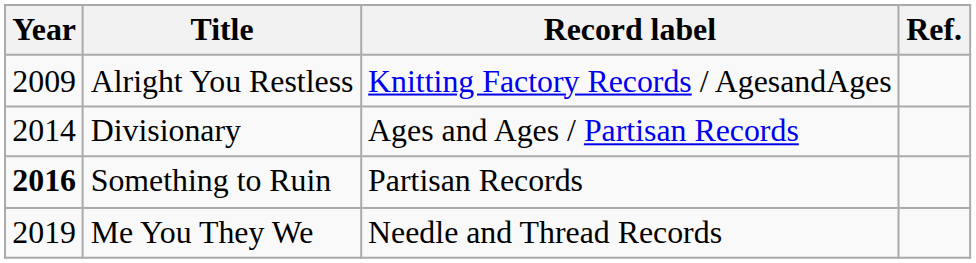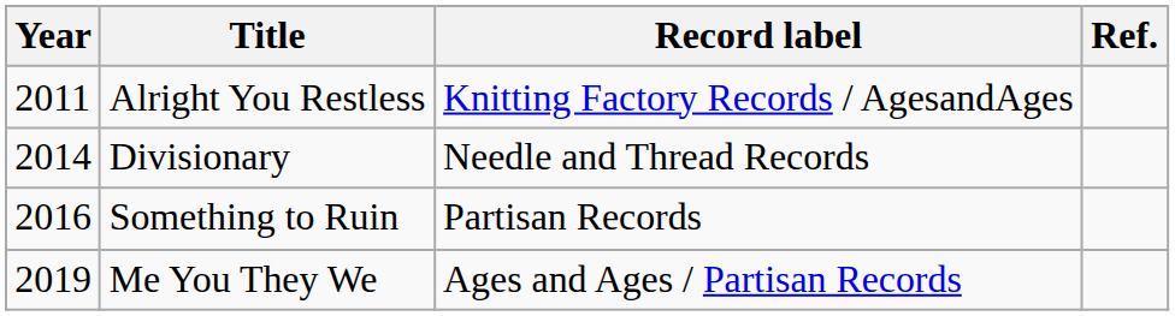 <table class="wikitable">
 <tr>
 <th>Year</th>
 <th>Title</th>
 <th>Record label</th>
 <th>Ref.</th>
 </tr>
 <tr>
-<td>2009</td>
+<td>2011</td>
 <td>Alright You Restless</td>
 <td><a href='#'>Knitting Factory Records</a> / AgesandAges</td>
 <td></td>
 </tr>
 <tr>
 <td>2014</td>
 <td>Divisionary</td>
-<td>Ages and Ages / <a href='#'>Partisan Records</a></td>
+<td>Needle and Thread Records</td>
 <td></td>
 </tr>
 <tr>
-<td><strong>2016</strong></td>
+<td>2016</td>
 <td>Something to Ruin</td>
 <td>Partisan Records</td>
 <td></td>
 </tr>
 <tr>
 <td>2019</td>
 <td>Me You They We</td>
-<td>Needle and Thread Records</td>
+<td>Ages and Ages / <a href='#'>Partisan Records</a></td>
 <td></td>
 </tr>
 </table>
